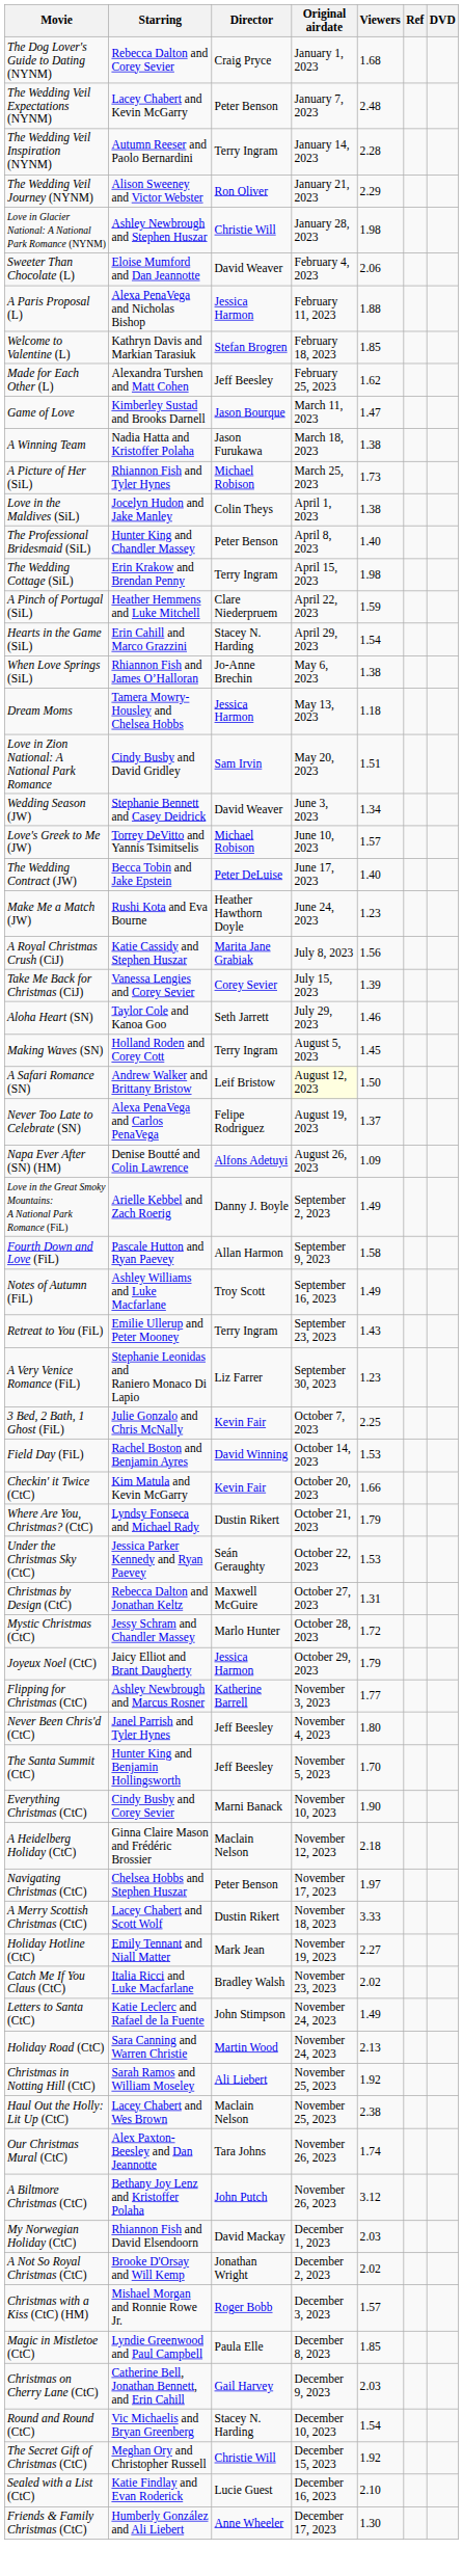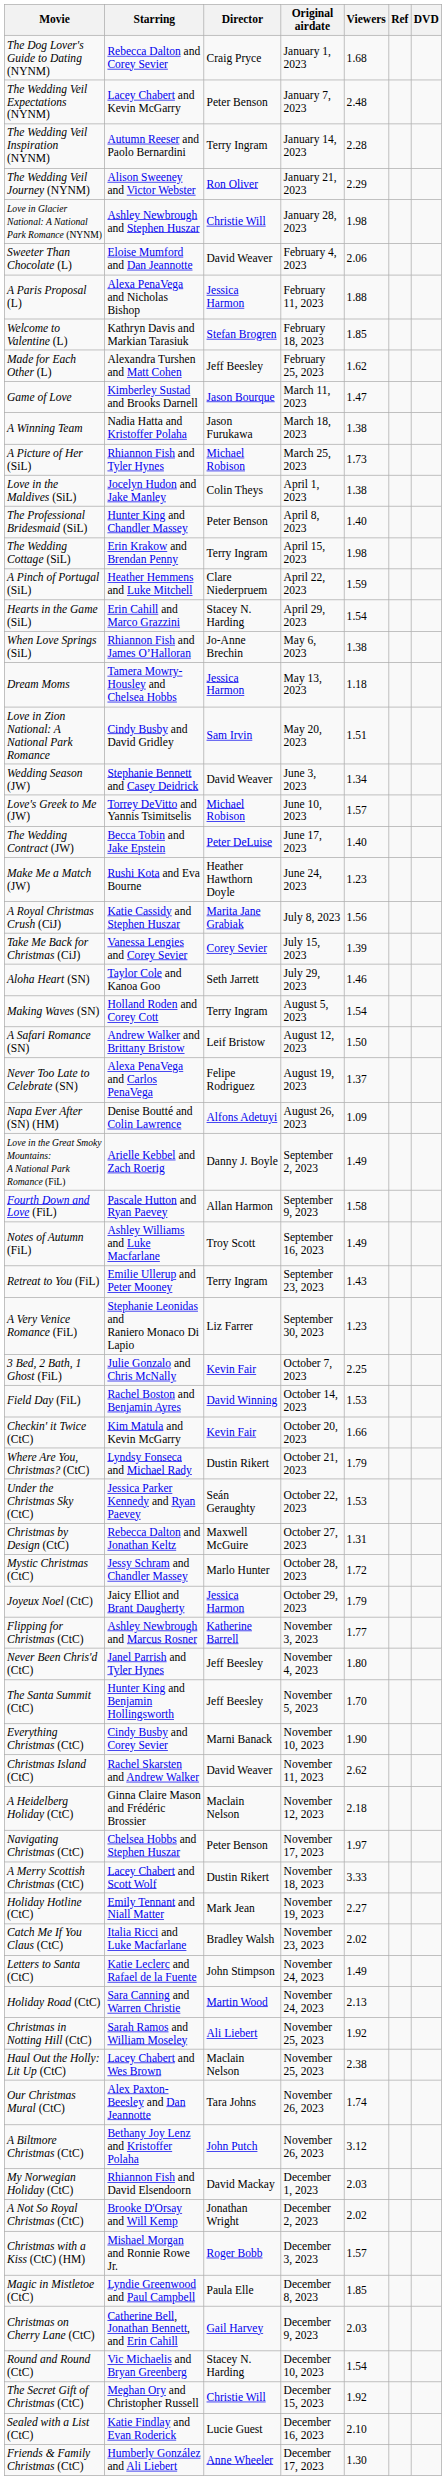 <table class="wikitable sortable">
 <tr>
 <th scope="col" class="unsortable">Movie</th>
 <th scope="col" class="unsortable">Starring</th>
 <th scope="col" class="unsortable">Director</th>
 <th scope="col" class="unsortable">Original airdate</th>
 <th scope="col">Viewers</th>
 <th scope="col" class="unsortable">Ref</th>
 <th scope="col" class="unsortable">DVD</th>
 </tr>
 <tr>
 <td><em>The Dog Lover's Guide to Dating</em> (NYNM)</td>
 <td><a href='#'>Rebecca Dalton</a> and <a href='#'>Corey Sevier</a></td>
 <td>Craig Pryce</td>
 <td>January 1, 2023</td>
 <td>1.68</td>
 <td></td>
 <td></td>
 </tr>
 <tr>
 <td><em>The Wedding Veil Expectations</em> (NYNM)</td>
 <td><a href='#'>Lacey Chabert</a> and Kevin McGarry</td>
 <td>Peter Benson</td>
 <td>January 7, 2023</td>
 <td>2.48</td>
 <td></td>
 <td></td>
 </tr>
 <tr>
 <td><em>The Wedding Veil Inspiration</em> (NYNM)</td>
 <td><a href='#'>Autumn Reeser</a> and Paolo Bernardini</td>
 <td>Terry Ingram</td>
 <td>January 14, 2023</td>
 <td>2.28</td>
 <td></td>
 <td></td>
 </tr>
 <tr>
 <td><em>The Wedding Veil Journey</em> (NYNM)</td>
 <td><a href='#'>Alison Sweeney</a> and <a href='#'>Victor Webster</a></td>
 <td><a href='#'>Ron Oliver</a></td>
 <td>January 21, 2023</td>
 <td>2.29</td>
 <td></td>
 <td></td>
 </tr>
 <tr>
 <td><small><em>Love in Glacier National: A National Park Romance</em> (NYNM)</small></td>
 <td><a href='#'>Ashley Newbrough</a> and <a href='#'>Stephen Huszar</a></td>
 <td><a href='#'>Christie Will</a></td>
 <td>January 28, 2023</td>
 <td>1.98</td>
 <td></td>
 <td></td>
 </tr>
 <tr>
 <td><em>Sweeter Than Chocolate</em> (L)</td>
 <td><a href='#'>Eloise Mumford</a> and <a href='#'>Dan Jeannotte</a></td>
 <td>David Weaver</td>
 <td>February 4, 2023</td>
 <td>2.06</td>
 <td></td>
 <td></td>
 </tr>
 <tr>
 <td><em>A Paris Proposal</em> (L)</td>
 <td><a href='#'>Alexa PenaVega</a> and Nicholas Bishop</td>
 <td><a href='#'>Jessica Harmon</a></td>
 <td>February 11, 2023</td>
 <td>1.88</td>
 <td></td>
 <td></td>
 </tr>
 <tr>
 <td><em>Welcome to Valentine</em> (L)</td>
 <td>Kathryn Davis and Markian Tarasiuk</td>
 <td><a href='#'>Stefan Brogren</a></td>
 <td>February 18, 2023</td>
 <td>1.85</td>
 <td></td>
 <td></td>
 </tr>
 <tr>
 <td><em>Made for Each Other</em> (L)</td>
 <td>Alexandra Turshen and <a href='#'>Matt Cohen</a></td>
 <td>Jeff Beesley</td>
 <td>February 25, 2023</td>
 <td>1.62</td>
 <td></td>
 <td></td>
 </tr>
 <tr>
 <td><em>Game of Love</em></td>
 <td><a href='#'>Kimberley Sustad</a> and Brooks Darnell</td>
 <td><a href='#'>Jason Bourque</a></td>
 <td>March 11, 2023</td>
 <td>1.47</td>
 <td></td>
 <td></td>
 </tr>
 <tr>
 <td><em>A Winning Team</em></td>
 <td>Nadia Hatta and <a href='#'>Kristoffer Polaha</a></td>
 <td>Jason Furukawa</td>
 <td>March 18, 2023</td>
 <td>1.38</td>
 <td></td>
 <td></td>
 </tr>
 <tr>
 <td><em>A Picture of Her</em> (SiL)</td>
 <td><a href='#'>Rhiannon Fish</a> and <a href='#'>Tyler Hynes</a></td>
 <td><a href='#'>Michael Robison</a></td>
 <td>March 25, 2023</td>
 <td>1.73</td>
 <td></td>
 <td></td>
 </tr>
 <tr>
 <td><em>Love in the Maldives</em> (SiL)</td>
 <td><a href='#'>Jocelyn Hudon</a> and <a href='#'>Jake Manley</a></td>
 <td>Colin Theys</td>
 <td>April 1, 2023</td>
 <td>1.38</td>
 <td></td>
 <td></td>
 </tr>
 <tr>
 <td><em>The Professional Bridesmaid</em> (SiL)</td>
 <td><a href='#'>Hunter King</a> and <a href='#'>Chandler Massey</a></td>
 <td>Peter Benson</td>
 <td>April 8, 2023</td>
 <td>1.40</td>
 <td></td>
 <td></td>
 </tr>
 <tr>
 <td><em>The Wedding Cottage</em> (SiL)</td>
 <td><a href='#'>Erin Krakow</a> and <a href='#'>Brendan Penny</a></td>
 <td>Terry Ingram</td>
 <td>April 15, 2023</td>
 <td>1.98</td>
 <td></td>
 <td></td>
 </tr>
 <tr>
 <td><em>A Pinch of Portugal</em> (SiL)</td>
 <td><a href='#'>Heather Hemmens</a> and <a href='#'>Luke Mitchell</a></td>
 <td>Clare Niederpruem</td>
 <td>April 22, 2023</td>
 <td>1.59</td>
 <td></td>
 <td></td>
 </tr>
 <tr>
 <td><em>Hearts in the Game</em> (SiL)</td>
 <td><a href='#'>Erin Cahill</a> and <a href='#'>Marco Grazzini</a></td>
 <td>Stacey N. Harding</td>
 <td>April 29, 2023</td>
 <td>1.54</td>
 <td></td>
 <td></td>
 </tr>
 <tr>
 <td><em>When Love Springs</em> (SiL)</td>
 <td><a href='#'>Rhiannon Fish</a> and <a href='#'>James O’Halloran</a></td>
 <td>Jo-Anne Brechin</td>
 <td>May 6, 2023</td>
 <td>1.38</td>
 <td></td>
 <td></td>
 </tr>
 <tr>
 <td><em>Dream Moms</em></td>
 <td><a href='#'>Tamera Mowry-Housley</a> and <a href='#'>Chelsea Hobbs</a></td>
 <td><a href='#'>Jessica Harmon</a></td>
 <td>May 13, 2023</td>
 <td>1.18</td>
 <td></td>
 <td></td>
 </tr>
 <tr>
 <td><em>Love in Zion National: A National Park Romance</em></td>
 <td><a href='#'>Cindy Busby</a> and David Gridley</td>
 <td><a href='#'>Sam Irvin</a></td>
 <td>May 20, 2023</td>
 <td>1.51</td>
 <td></td>
 <td></td>
 </tr>
 <tr>
 <td><em>Wedding Season</em> (JW)</td>
 <td><a href='#'>Stephanie Bennett</a> and <a href='#'>Casey Deidrick</a></td>
 <td>David Weaver</td>
 <td>June 3, 2023</td>
 <td>1.34</td>
 <td></td>
 <td></td>
 </tr>
 <tr>
 <td><em>Love's Greek to Me</em> (JW)</td>
 <td><a href='#'>Torrey DeVitto</a> and Yannis Tsimitselis</td>
 <td><a href='#'>Michael Robison</a></td>
 <td>June 10, 2023</td>
 <td>1.57</td>
 <td></td>
 <td></td>
 </tr>
 <tr>
 <td><em>The Wedding Contract</em> (JW)</td>
 <td><a href='#'>Becca Tobin</a> and <a href='#'>Jake Epstein</a></td>
 <td><a href='#'>Peter DeLuise</a></td>
 <td>June 17, 2023</td>
 <td>1.40</td>
 <td></td>
 <td></td>
 </tr>
 <tr>
 <td><em>Make Me a Match</em> (JW)</td>
 <td><a href='#'>Rushi Kota</a> and Eva Bourne</td>
 <td>Heather Hawthorn Doyle</td>
 <td>June 24, 2023</td>
 <td>1.23</td>
 <td></td>
 <td></td>
 </tr>
 <tr>
 <td><em>A Royal Christmas Crush</em> (CiJ)</td>
 <td><a href='#'>Katie Cassidy</a> and <a href='#'>Stephen Huszar</a></td>
 <td><a href='#'>Marita Jane Grabiak</a></td>
 <td>July 8, 2023</td>
 <td>1.56</td>
 <td></td>
 <td></td>
 </tr>
 <tr>
 <td><em>Take Me Back for Christmas</em> (CiJ)</td>
 <td><a href='#'>Vanessa Lengies</a> and <a href='#'>Corey Sevier</a></td>
 <td><a href='#'>Corey Sevier</a></td>
 <td>July 15, 2023</td>
 <td>1.39</td>
 <td></td>
 <td></td>
 </tr>
 <tr>
 <td><em>Aloha Heart</em> (SN)</td>
 <td><a href='#'>Taylor Cole</a> and Kanoa Goo</td>
 <td>Seth Jarrett</td>
 <td>July 29, 2023</td>
 <td>1.46</td>
 <td></td>
 <td></td>
 </tr>
 <tr>
 <td><em>Making Waves</em> (SN)</td>
 <td><a href='#'>Holland Roden</a> and <a href='#'>Corey Cott</a></td>
 <td>Terry Ingram</td>
 <td>August 5, 2023</td>
-<td>1.45</td>
+<td>1.54</td>
 <td></td>
 <td></td>
 </tr>
 <tr>
 <td><em>A Safari Romance</em> (SN)</td>
 <td><a href='#'>Andrew Walker</a> and <a href='#'>Brittany Bristow</a></td>
 <td>Leif Bristow</td>
-<td style="background: lightyellow;">August 12, 2023</td>
+<td>August 12, 2023</td>
 <td>1.50</td>
 <td></td>
 <td></td>
 </tr>
 <tr>
 <td><em>Never Too Late to Celebrate</em> (SN)</td>
 <td><a href='#'>Alexa PenaVega</a> and <a href='#'>Carlos PenaVega</a></td>
 <td>Felipe Rodriguez</td>
 <td>August 19, 2023</td>
 <td>1.37</td>
 <td></td>
 <td></td>
 </tr>
 <tr>
 <td><em>Napa Ever After</em> (SN) (HM)</td>
 <td>Denise Boutté and <a href='#'>Colin Lawrence</a></td>
 <td><a href='#'>Alfons Adetuyi</a></td>
 <td>August 26, 2023</td>
 <td>1.09</td>
 <td></td>
 <td></td>
 </tr>
 <tr>
 <td><small><em>Love in the Great Smoky Mountains: <br>A National Park Romance</em> (FiL)</small></td>
 <td><a href='#'>Arielle Kebbel</a> and <a href='#'>Zach Roerig</a></td>
 <td>Danny J. Boyle</td>
 <td>September 2, 2023</td>
 <td>1.49</td>
 <td></td>
 <td></td>
 </tr>
 <tr>
 <td><em><a href='#'>Fourth Down and Love</a></em> (FiL)</td>
 <td><a href='#'>Pascale Hutton</a> and <a href='#'>Ryan Paevey</a></td>
 <td>Allan Harmon</td>
 <td>September 9, 2023</td>
 <td>1.58</td>
 <td></td>
 <td></td>
 </tr>
 <tr>
 <td><em>Notes of Autumn</em> (FiL)</td>
 <td><a href='#'>Ashley Williams</a> and <a href='#'>Luke Macfarlane</a></td>
 <td>Troy Scott</td>
 <td>September 16, 2023</td>
 <td>1.49</td>
 <td></td>
 <td></td>
 </tr>
 <tr>
 <td><em>Retreat to You</em> (FiL)</td>
 <td><a href='#'>Emilie Ullerup</a> and <a href='#'>Peter Mooney</a></td>
 <td>Terry Ingram</td>
 <td>September 23, 2023</td>
 <td>1.43</td>
 <td></td>
 <td></td>
 </tr>
 <tr>
 <td><em>A Very Venice Romance</em> (FiL)</td>
 <td><a href='#'>Stephanie Leonidas</a> and <br>Raniero Monaco Di Lapio</td>
 <td>Liz Farrer</td>
 <td>September 30, 2023</td>
 <td>1.23</td>
 <td></td>
 <td></td>
 </tr>
 <tr>
 <td><em>3 Bed, 2 Bath, 1 Ghost</em> (FiL)</td>
 <td><a href='#'>Julie Gonzalo</a> and <a href='#'>Chris McNally</a></td>
 <td><a href='#'>Kevin Fair</a></td>
 <td>October 7, 2023</td>
 <td>2.25</td>
 <td></td>
 <td></td>
 </tr>
 <tr>
 <td><em>Field Day</em> (FiL)</td>
 <td><a href='#'>Rachel Boston</a> and <a href='#'>Benjamin Ayres</a></td>
 <td><a href='#'>David Winning</a></td>
 <td>October 14, 2023</td>
 <td>1.53</td>
 <td></td>
 <td></td>
 </tr>
 <tr>
 <td><em>Checkin' it Twice</em> (CtC)</td>
 <td><a href='#'>Kim Matula</a> and Kevin McGarry</td>
 <td><a href='#'>Kevin Fair</a></td>
 <td>October 20, 2023</td>
 <td>1.66</td>
 <td></td>
 <td></td>
 </tr>
 <tr>
 <td><em>Where Are You, Christmas?</em> (CtC)</td>
 <td><a href='#'>Lyndsy Fonseca</a> and <a href='#'>Michael Rady</a></td>
 <td>Dustin Rikert</td>
 <td>October 21, 2023</td>
 <td>1.79</td>
 <td></td>
 <td></td>
 </tr>
 <tr>
 <td><em>Under the Christmas Sky</em> (CtC)</td>
 <td><a href='#'>Jessica Parker Kennedy</a> and <a href='#'>Ryan Paevey</a></td>
 <td>Seán Geraughty</td>
 <td>October 22, 2023</td>
 <td>1.53</td>
 <td></td>
 <td></td>
 </tr>
 <tr>
 <td><em>Christmas by Design</em> (CtC)</td>
 <td><a href='#'>Rebecca Dalton</a> and <a href='#'>Jonathan Keltz</a></td>
 <td>Maxwell McGuire</td>
 <td>October 27, 2023</td>
 <td>1.31</td>
 <td></td>
 <td></td>
 </tr>
 <tr>
 <td><em>Mystic Christmas</em> (CtC)</td>
 <td><a href='#'>Jessy Schram</a> and <a href='#'>Chandler Massey</a></td>
 <td>Marlo Hunter</td>
 <td>October 28, 2023</td>
 <td>1.72</td>
 <td></td>
 <td></td>
 </tr>
 <tr>
 <td><em>Joyeux Noel</em> (CtC)</td>
 <td>Jaicy Elliot and <a href='#'>Brant Daugherty</a></td>
 <td><a href='#'>Jessica Harmon</a></td>
 <td>October 29, 2023</td>
 <td>1.79</td>
 <td></td>
 <td></td>
 </tr>
 <tr>
 <td><em>Flipping for Christmas</em> (CtC)</td>
 <td><a href='#'>Ashley Newbrough</a> and <a href='#'>Marcus Rosner</a></td>
 <td><a href='#'>Katherine Barrell</a></td>
 <td>November 3, 2023</td>
 <td>1.77</td>
 <td></td>
 <td></td>
 </tr>
 <tr>
 <td><em>Never Been Chris'd</em> (CtC)</td>
 <td><a href='#'>Janel Parrish</a> and <a href='#'>Tyler Hynes</a></td>
 <td>Jeff Beesley</td>
 <td>November 4, 2023</td>
 <td>1.80</td>
 <td></td>
 <td></td>
 </tr>
 <tr>
 <td><em>The Santa Summit</em> (CtC)</td>
 <td><a href='#'>Hunter King</a> and <a href='#'>Benjamin Hollingsworth</a></td>
 <td>Jeff Beesley</td>
 <td>November 5, 2023</td>
 <td>1.70</td>
 <td></td>
 <td></td>
 </tr>
 <tr>
 <td><em>Everything Christmas</em> (CtC)</td>
 <td><a href='#'>Cindy Busby</a> and <a href='#'>Corey Sevier</a></td>
 <td>Marni Banack</td>
 <td>November 10, 2023</td>
 <td>1.90</td>
+<td></td>
+<td></td>
+</tr>
+<tr>
+<td><em>Christmas Island</em> (CtC)</td>
+<td><a href='#'>Rachel Skarsten</a> and <a href='#'>Andrew Walker</a></td>
+<td>David Weaver</td>
+<td>November 11, 2023</td>
+<td>2.62</td>
 <td></td>
 <td></td>
 </tr>
 <tr>
 <td><em>A Heidelberg Holiday</em> (CtC)</td>
 <td>Ginna Claire Mason and Frédéric Brossier</td>
 <td>Maclain Nelson</td>
 <td>November 12, 2023</td>
 <td>2.18</td>
 <td></td>
 <td></td>
 </tr>
 <tr>
 <td><em>Navigating Christmas</em> (CtC)</td>
 <td><a href='#'>Chelsea Hobbs</a> and <a href='#'>Stephen Huszar</a></td>
 <td>Peter Benson</td>
 <td>November 17, 2023</td>
 <td>1.97</td>
 <td></td>
 <td></td>
 </tr>
 <tr>
 <td><em>A Merry Scottish Christmas</em> (CtC)</td>
 <td><a href='#'>Lacey Chabert</a> and <a href='#'>Scott Wolf</a></td>
 <td>Dustin Rikert</td>
 <td>November 18, 2023</td>
 <td>3.33</td>
 <td></td>
 <td></td>
 </tr>
 <tr>
 <td><em>Holiday Hotline</em> (CtC)</td>
 <td><a href='#'>Emily Tennant</a> and <a href='#'>Niall Matter</a></td>
 <td>Mark Jean</td>
 <td>November 19, 2023</td>
 <td>2.27</td>
 <td></td>
 <td></td>
 </tr>
 <tr>
 <td><em>Catch Me If You Claus</em> (CtC)</td>
 <td><a href='#'>Italia Ricci</a> and <a href='#'>Luke Macfarlane</a></td>
 <td>Bradley Walsh</td>
 <td>November 23, 2023</td>
 <td>2.02</td>
 <td></td>
 <td></td>
 </tr>
 <tr>
 <td><em>Letters to Santa</em> (CtC)</td>
 <td><a href='#'>Katie Leclerc</a> and <a href='#'>Rafael de la Fuente</a></td>
 <td>John Stimpson</td>
 <td>November 24, 2023</td>
 <td>1.49</td>
 <td></td>
 <td></td>
 </tr>
 <tr>
 <td><em>Holiday Road</em> (CtC)</td>
 <td><a href='#'>Sara Canning</a> and <a href='#'>Warren Christie</a></td>
 <td><a href='#'>Martin Wood</a></td>
 <td>November 24, 2023</td>
 <td>2.13</td>
 <td></td>
 <td></td>
 </tr>
 <tr>
 <td><em>Christmas in Notting Hill</em> (CtC)</td>
 <td><a href='#'>Sarah Ramos</a> and <a href='#'>William Moseley</a></td>
 <td><a href='#'>Ali Liebert</a></td>
 <td>November 25, 2023</td>
 <td>1.92</td>
 <td></td>
 <td></td>
 </tr>
 <tr>
 <td><em>Haul Out the Holly: Lit Up</em> (CtC)</td>
 <td><a href='#'>Lacey Chabert</a> and <a href='#'>Wes Brown</a></td>
 <td>Maclain Nelson</td>
 <td>November 25, 2023</td>
 <td>2.38</td>
 <td></td>
 <td></td>
 </tr>
 <tr>
 <td><em>Our Christmas Mural</em> (CtC)</td>
 <td><a href='#'>Alex Paxton-Beesley</a> and <a href='#'>Dan Jeannotte</a></td>
 <td>Tara Johns</td>
 <td>November 26, 2023</td>
 <td>1.74</td>
 <td></td>
 <td></td>
 </tr>
 <tr>
 <td><em>A Biltmore Christmas</em> (CtC)</td>
 <td><a href='#'>Bethany Joy Lenz</a> and <a href='#'>Kristoffer Polaha</a></td>
 <td><a href='#'>John Putch</a></td>
 <td>November 26, 2023</td>
 <td>3.12</td>
 <td></td>
 <td></td>
 </tr>
 <tr>
 <td><em>My Norwegian Holiday</em> (CtC)</td>
 <td><a href='#'>Rhiannon Fish</a> and David Elsendoorn</td>
 <td>David Mackay</td>
 <td>December 1, 2023</td>
 <td>2.03</td>
 <td></td>
 <td></td>
 </tr>
 <tr>
 <td><em>A Not So Royal Christmas</em> (CtC)</td>
 <td><a href='#'>Brooke D'Orsay</a> and <a href='#'>Will Kemp</a></td>
 <td>Jonathan Wright</td>
 <td>December 2, 2023</td>
 <td>2.02</td>
 <td></td>
 <td></td>
 </tr>
 <tr>
 <td><em>Christmas with a Kiss</em> (CtC) (HM)</td>
 <td><a href='#'>Mishael Morgan</a> and Ronnie Rowe Jr.</td>
 <td><a href='#'>Roger Bobb</a></td>
 <td>December 3, 2023</td>
 <td>1.57</td>
 <td></td>
 <td></td>
 </tr>
 <tr>
 <td><em>Magic in Mistletoe</em> (CtC)</td>
 <td><a href='#'>Lyndie Greenwood</a> and <a href='#'>Paul Campbell</a></td>
 <td>Paula Elle</td>
 <td>December 8, 2023</td>
 <td>1.85</td>
 <td></td>
 <td></td>
 </tr>
 <tr>
 <td><em>Christmas on Cherry Lane</em> (CtC)</td>
 <td><a href='#'>Catherine Bell</a>, <a href='#'>Jonathan Bennett</a>, <br>and <a href='#'>Erin Cahill</a></td>
 <td><a href='#'>Gail Harvey</a></td>
 <td>December 9, 2023</td>
 <td>2.03</td>
 <td></td>
 <td></td>
 </tr>
 <tr>
 <td><em>Round and Round</em> (CtC)</td>
 <td><a href='#'>Vic Michaelis</a> and <a href='#'>Bryan Greenberg</a></td>
 <td>Stacey N. Harding</td>
 <td>December 10, 2023</td>
 <td>1.54</td>
 <td></td>
 <td></td>
 </tr>
 <tr>
 <td><em>The Secret Gift of Christmas</em> (CtC)</td>
 <td><a href='#'>Meghan Ory</a> and Christopher Russell</td>
 <td><a href='#'>Christie Will</a></td>
 <td>December 15, 2023</td>
 <td>1.92</td>
 <td></td>
 <td></td>
 </tr>
 <tr>
 <td><em>Sealed with a List</em> (CtC)</td>
 <td><a href='#'>Katie Findlay</a> and <a href='#'>Evan Roderick</a></td>
 <td>Lucie Guest</td>
 <td>December 16, 2023</td>
 <td>2.10</td>
 <td></td>
 <td></td>
 </tr>
 <tr>
 <td><em>Friends & Family Christmas</em> (CtC)</td>
 <td><a href='#'>Humberly González</a> and <a href='#'>Ali Liebert</a></td>
 <td><a href='#'>Anne Wheeler</a></td>
 <td>December 17, 2023</td>
 <td>1.30</td>
 <td></td>
 <td></td>
 </tr>
 </table>
